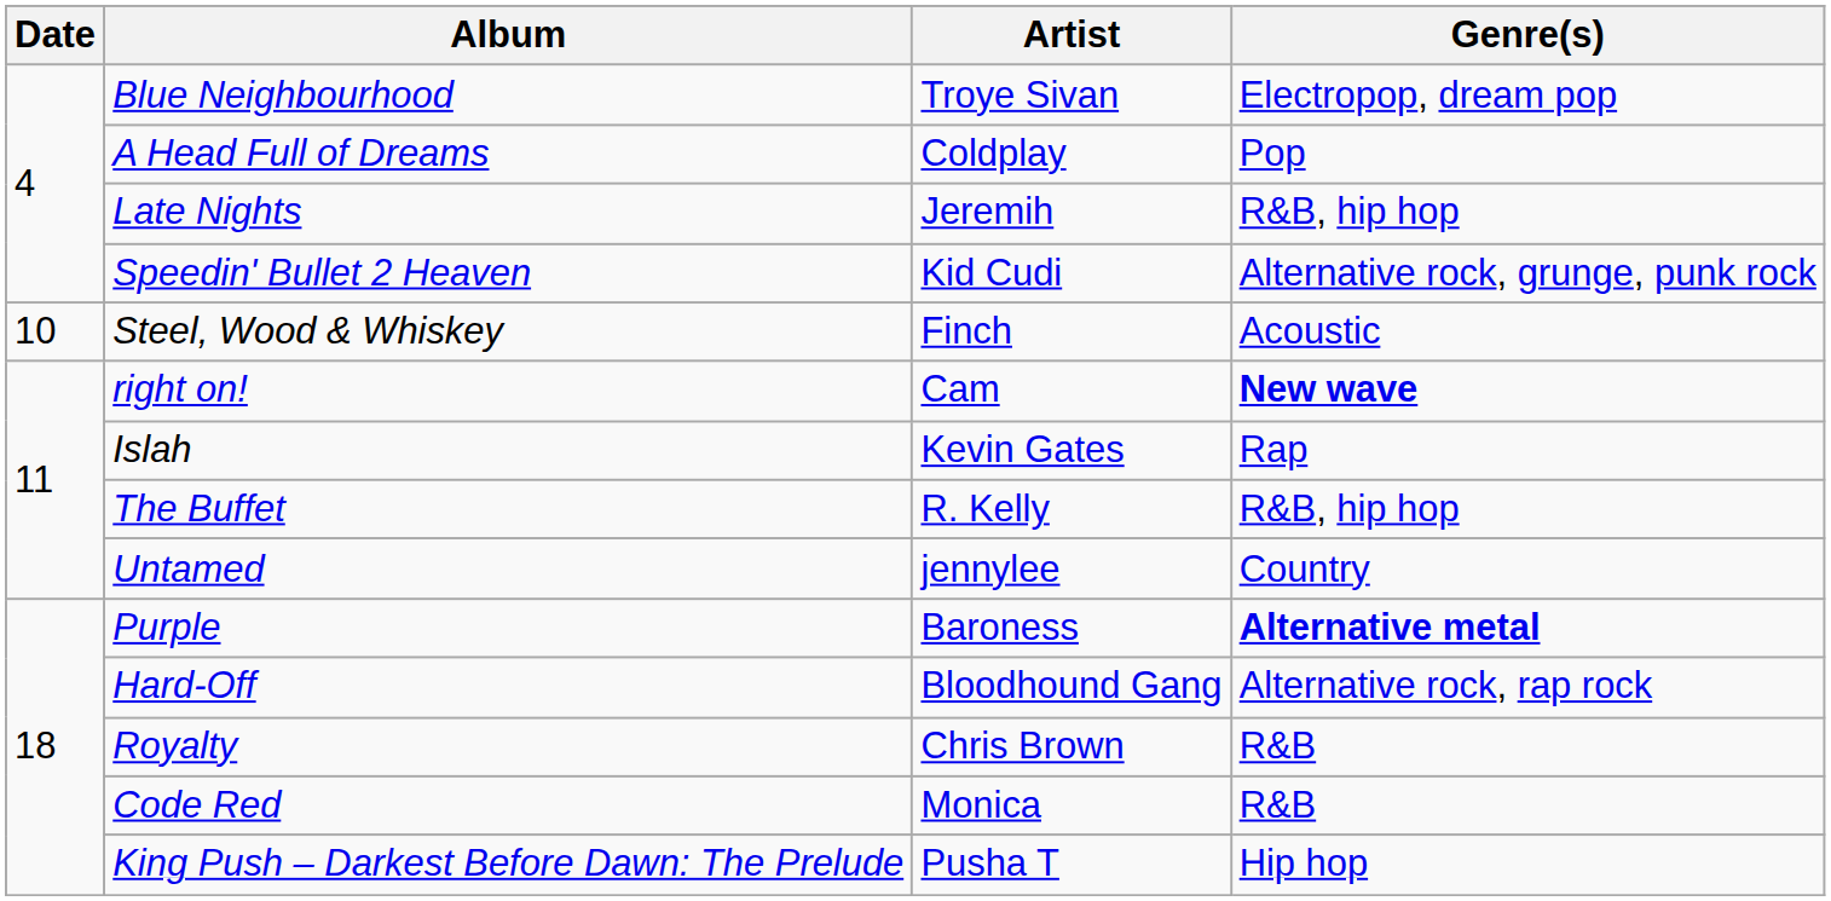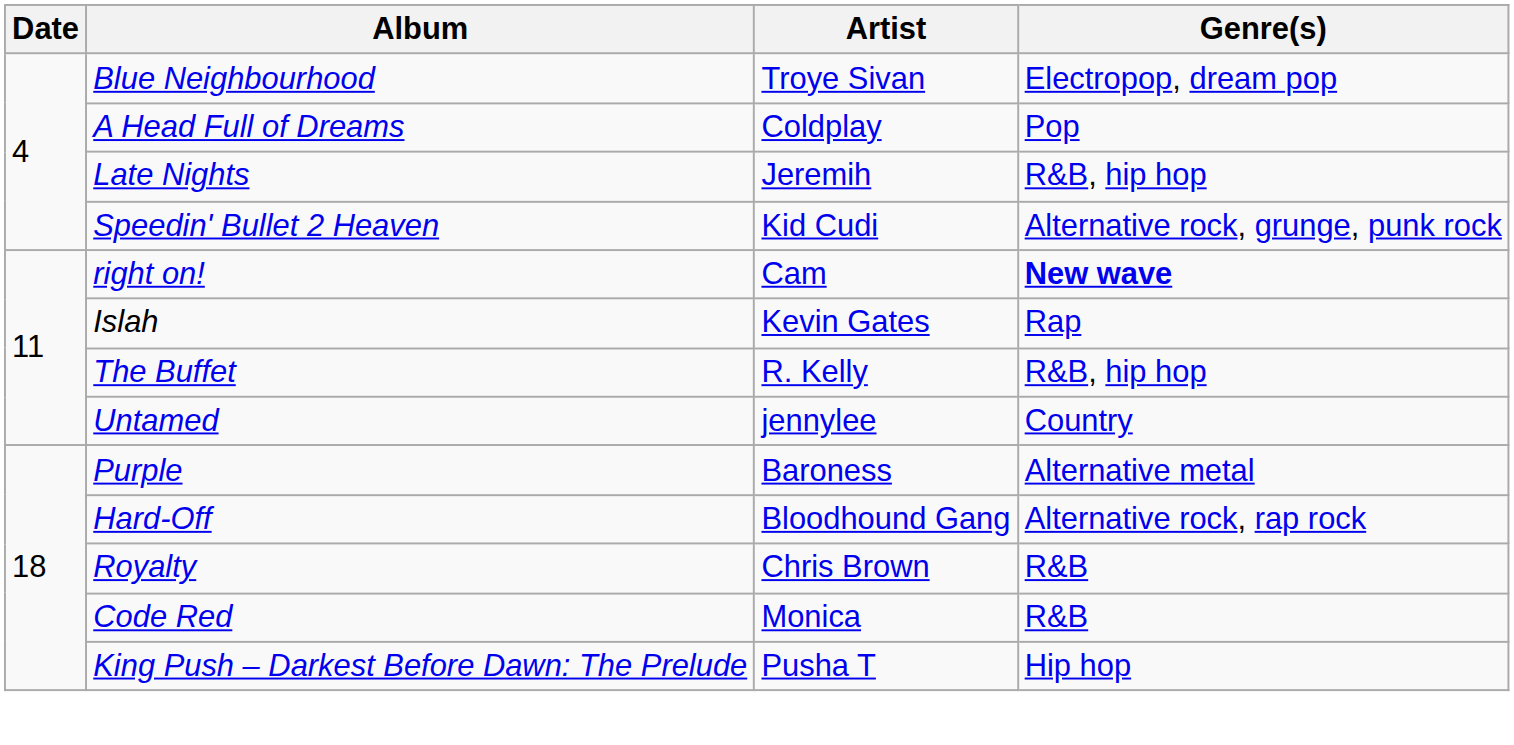 <table class="wikitable" style="text-align: left;">
 <tr>
 <th>Date</th>
 <th>Album</th>
 <th>Artist</th>
 <th>Genre(s)</th>
 </tr>
 <tr>
 <td rowspan="4">4</td>
 <td><em><a href='#'>Blue Neighbourhood</a></em></td>
 <td><a href='#'>Troye Sivan</a></td>
 <td><a href='#'>Electropop</a>, <a href='#'>dream pop</a></td>
 </tr>
 <tr>
 <td><em><a href='#'>A Head Full of Dreams</a></em></td>
 <td><a href='#'>Coldplay</a></td>
 <td><a href='#'>Pop</a></td>
 </tr>
 <tr>
 <td><em><a href='#'>Late Nights</a></em></td>
 <td><a href='#'>Jeremih</a></td>
 <td><a href='#'>R&B</a>, <a href='#'>hip hop</a></td>
 </tr>
 <tr>
 <td><em><a href='#'>Speedin' Bullet 2 Heaven</a></em></td>
 <td><a href='#'>Kid Cudi</a></td>
 <td><a href='#'>Alternative rock</a>, <a href='#'>grunge</a>, <a href='#'>punk rock</a></td>
 </tr>
 <tr>
-<td>10</td>
-<td><em>Steel, Wood & Whiskey</em></td>
-<td><a href='#'>Finch</a></td>
-<td><a href='#'>Acoustic</a></td>
-</tr>
-<tr>
 <td rowspan="4">11</td>
 <td><em><a href='#'>right on!</a></em></td>
 <td><a href='#'>Cam</a></td>
 <td><strong><a href='#'>New wave</a></strong></td>
 </tr>
 <tr>
 <td><em>Islah</em></td>
 <td><a href='#'>Kevin Gates</a></td>
 <td><a href='#'>Rap</a></td>
 </tr>
 <tr>
 <td><em><a href='#'>The Buffet</a></em></td>
 <td><a href='#'>R. Kelly</a></td>
 <td><a href='#'>R&B</a>, <a href='#'>hip hop</a></td>
 </tr>
 <tr>
 <td><em><a href='#'>Untamed</a></em></td>
 <td><a href='#'>jennylee</a></td>
 <td><a href='#'>Country</a></td>
 </tr>
 <tr>
 <td rowspan="5">18</td>
 <td><em><a href='#'>Purple</a></em></td>
 <td><a href='#'>Baroness</a></td>
-<td><strong><a href='#'>Alternative metal</a></strong></td>
+<td><a href='#'>Alternative metal</a></td>
 </tr>
 <tr>
 <td><em><a href='#'>Hard-Off</a></em></td>
 <td><a href='#'>Bloodhound Gang</a></td>
 <td><a href='#'>Alternative rock</a>, <a href='#'>rap rock</a></td>
 </tr>
 <tr>
 <td><em><a href='#'>Royalty</a></em></td>
 <td><a href='#'>Chris Brown</a></td>
 <td><a href='#'>R&B</a></td>
 </tr>
 <tr>
 <td><em><a href='#'>Code Red</a></em></td>
 <td><a href='#'>Monica</a></td>
 <td><a href='#'>R&B</a></td>
 </tr>
 <tr>
 <td><em><a href='#'>King Push – Darkest Before Dawn: The Prelude</a></em></td>
 <td><a href='#'>Pusha T</a></td>
 <td><a href='#'>Hip hop</a></td>
 </tr>
 </table>
